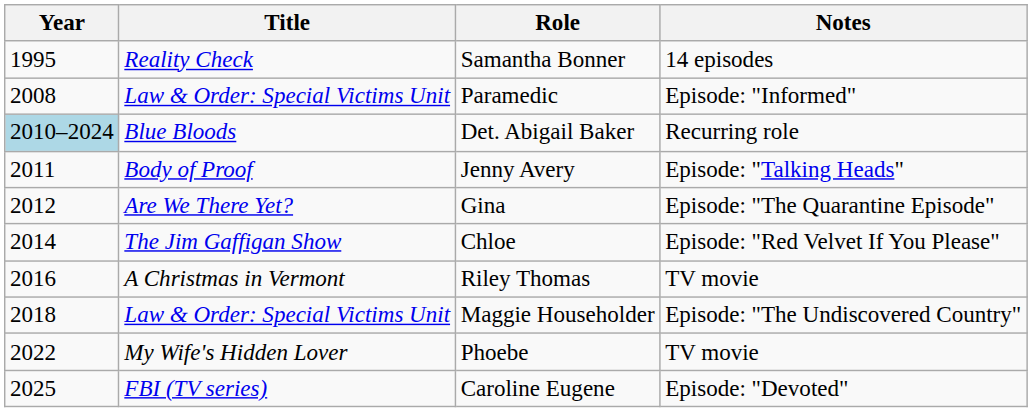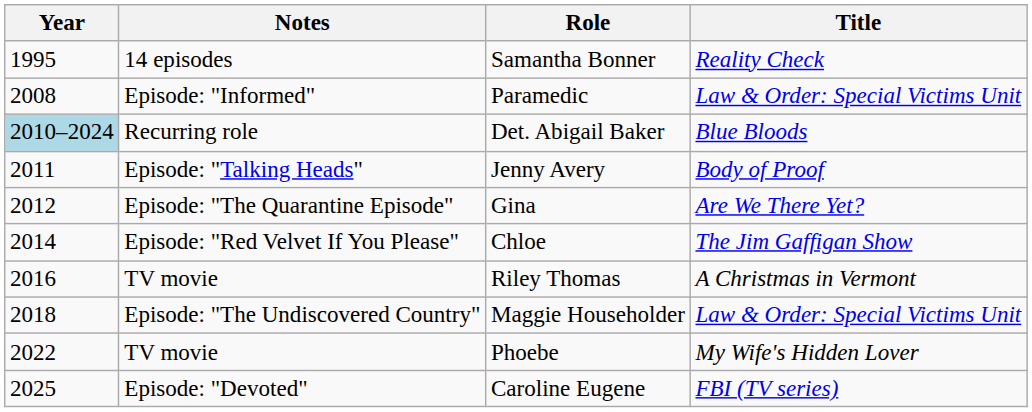 <table class="wikitable">
 <tr>
 <th>Year</th>
+<th>Notes</th>
+<th>Role</th>
 <th>Title</th>
-<th>Role</th>
-<th>Notes</th>
 </tr>
 <tr>
 <td>1995</td>
+<td>14 episodes</td>
+<td>Samantha Bonner</td>
 <td><em><a href='#'>Reality Check</a></em></td>
-<td>Samantha Bonner</td>
-<td>14 episodes</td>
 </tr>
 <tr>
 <td>2008</td>
+<td>Episode: "Informed"</td>
+<td>Paramedic</td>
 <td><em><a href='#'>Law & Order: Special Victims Unit</a></em></td>
-<td>Paramedic</td>
-<td>Episode: "Informed"</td>
 </tr>
 <tr>
 <td style="background: lightblue;">2010–2024</td>
+<td>Recurring role</td>
+<td>Det. Abigail Baker</td>
 <td><em><a href='#'>Blue Bloods</a></em></td>
-<td>Det. Abigail Baker</td>
-<td>Recurring role</td>
 </tr>
 <tr>
 <td>2011</td>
+<td>Episode: "<a href='#'>Talking Heads</a>"</td>
+<td>Jenny Avery</td>
 <td><em><a href='#'>Body of Proof</a></em></td>
-<td>Jenny Avery</td>
-<td>Episode: "<a href='#'>Talking Heads</a>"</td>
 </tr>
 <tr>
 <td>2012</td>
+<td>Episode: "The Quarantine Episode"</td>
+<td>Gina</td>
 <td><em><a href='#'>Are We There Yet?</a></em></td>
-<td>Gina</td>
-<td>Episode: "The Quarantine Episode"</td>
 </tr>
 <tr>
 <td>2014</td>
+<td>Episode: "Red Velvet If You Please"</td>
+<td>Chloe</td>
 <td><em><a href='#'>The Jim Gaffigan Show</a></em></td>
-<td>Chloe</td>
-<td>Episode: "Red Velvet If You Please"</td>
 </tr>
 <tr>
 <td>2016</td>
+<td>TV movie</td>
+<td>Riley Thomas</td>
 <td><em>A Christmas in Vermont</em></td>
-<td>Riley Thomas</td>
-<td>TV movie</td>
 </tr>
 <tr>
 <td>2018</td>
+<td>Episode: "The Undiscovered Country"</td>
+<td>Maggie Householder</td>
 <td><em><a href='#'>Law & Order: Special Victims Unit</a></em></td>
-<td>Maggie Householder</td>
-<td>Episode: "The Undiscovered Country"</td>
 </tr>
 <tr>
 <td>2022</td>
+<td>TV movie</td>
+<td>Phoebe</td>
 <td><em>My Wife's Hidden Lover</em></td>
-<td>Phoebe</td>
-<td>TV movie</td>
 </tr>
 <tr>
 <td>2025</td>
+<td>Episode: "Devoted"</td>
+<td>Caroline Eugene</td>
 <td><em><a href='#'>FBI (TV series)</a></em></td>
-<td>Caroline Eugene</td>
-<td>Episode: "Devoted"</td>
 </tr>
 </table>
